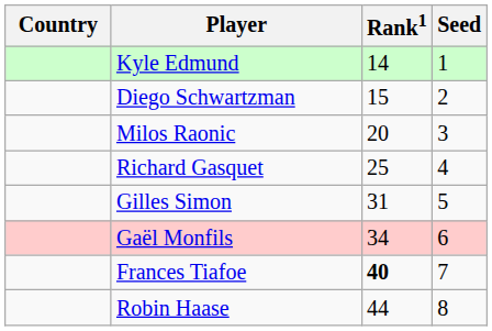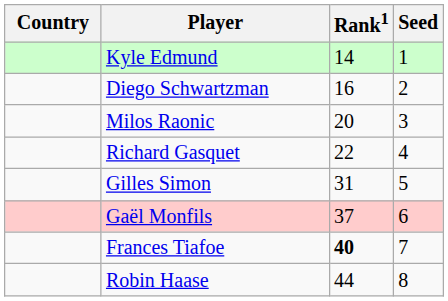 <table class="sortable wikitable">
 <tr>
 <th width=70>Country</th>
 <th width=175>Player</th>
 <th>Rank<sup>1</sup></th>
 <th>Seed</th>
 </tr>
 <tr style="background:#cfc;">
 <td></td>
 <td><a href='#'>Kyle Edmund</a></td>
 <td>14</td>
 <td>1</td>
 </tr>
 <tr>
 <td></td>
 <td><a href='#'>Diego Schwartzman</a></td>
-<td>15</td>
+<td>16</td>
 <td>2</td>
 </tr>
 <tr>
 <td></td>
 <td><a href='#'>Milos Raonic</a></td>
 <td>20</td>
 <td>3</td>
 </tr>
 <tr>
 <td></td>
 <td><a href='#'>Richard Gasquet</a></td>
-<td>25</td>
+<td>22</td>
 <td>4</td>
 </tr>
 <tr>
 <td></td>
 <td><a href='#'>Gilles Simon</a></td>
 <td>31</td>
 <td>5</td>
 </tr>
 <tr style="background:#fcc;">
 <td></td>
 <td><a href='#'>Gaël Monfils</a></td>
-<td>34</td>
+<td>37</td>
 <td>6</td>
 </tr>
 <tr>
 <td></td>
 <td><a href='#'>Frances Tiafoe</a></td>
 <td><strong>40</strong></td>
 <td>7</td>
 </tr>
 <tr>
 <td></td>
 <td><a href='#'>Robin Haase</a></td>
 <td>44</td>
 <td>8</td>
 </tr>
 </table>
